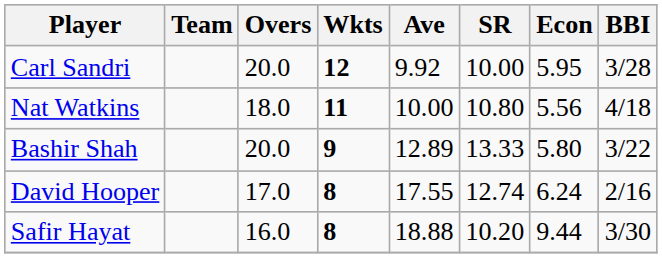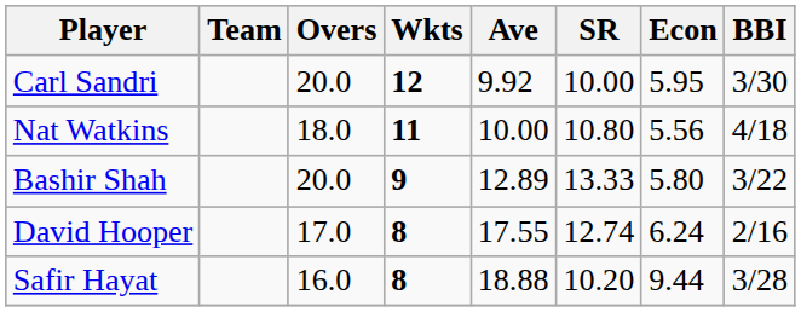 <table class="wikitable">
 <tr>
 <th>Player</th>
 <th>Team</th>
 <th>Overs</th>
 <th>Wkts</th>
 <th>Ave</th>
 <th>SR</th>
 <th>Econ</th>
 <th>BBI</th>
 </tr>
 <tr>
 <td><a href='#'>Carl Sandri</a></td>
 <td></td>
 <td>20.0</td>
 <td><strong>12</strong></td>
 <td>9.92</td>
 <td>10.00</td>
 <td>5.95</td>
-<td>3/28</td>
+<td>3/30</td>
 </tr>
 <tr>
 <td><a href='#'>Nat Watkins</a></td>
 <td></td>
 <td>18.0</td>
 <td><strong>11</strong></td>
 <td>10.00</td>
 <td>10.80</td>
 <td>5.56</td>
 <td>4/18</td>
 </tr>
 <tr>
 <td><a href='#'>Bashir Shah</a></td>
 <td></td>
 <td>20.0</td>
 <td><strong>9</strong></td>
 <td>12.89</td>
 <td>13.33</td>
 <td>5.80</td>
 <td>3/22</td>
 </tr>
 <tr>
 <td><a href='#'>David Hooper</a></td>
 <td></td>
 <td>17.0</td>
 <td><strong>8</strong></td>
 <td>17.55</td>
 <td>12.74</td>
 <td>6.24</td>
 <td>2/16</td>
 </tr>
 <tr>
 <td><a href='#'>Safir Hayat</a></td>
 <td></td>
 <td>16.0</td>
 <td><strong>8</strong></td>
 <td>18.88</td>
 <td>10.20</td>
 <td>9.44</td>
-<td>3/30</td>
+<td>3/28</td>
 </tr>
 <tr>
 </tr>
 </table>
